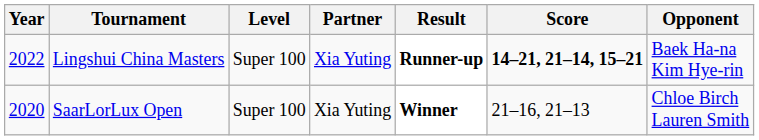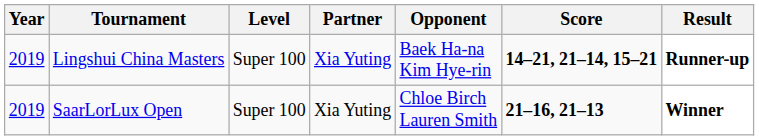 <table class="sortable wikitable" style="font-size: 90%;">
 <tr>
 <th>Year</th>
 <th>Tournament</th>
 <th>Level</th>
 <th>Partner</th>
+<th>Opponent</th>
+<th>Score</th>
 <th>Result</th>
-<th>Score</th>
-<th>Opponent</th>
 </tr>
 <tr>
-<td align="center"><a href='#'>2022</a></td>
+<td align="center"><a href='#'>2019</a></td>
 <td align="left"><a href='#'>Lingshui China Masters</a></td>
 <td align="left">Super 100</td>
 <td align="left"> <a href='#'>Xia Yuting</a></td>
+<td align="left"> <a href='#'>Baek Ha-na</a><br> <a href='#'>Kim Hye-rin</a></td>
+<td align="left"><strong>14–21, 21–14, 15–21</strong></td>
 <td style="text-align:left; background:white"> <strong>Runner-up</strong></td>
-<td align="left"><strong>14–21, 21–14, 15–21</strong></td>
-<td align="left"> <a href='#'>Baek Ha-na</a><br> <a href='#'>Kim Hye-rin</a></td>
 </tr>
 <tr>
-<td align="center"><a href='#'>2020</a></td>
+<td align="center"><a href='#'>2019</a></td>
 <td align="left"><a href='#'>SaarLorLux Open</a></td>
 <td align="left">Super 100</td>
 <td align="left"> Xia Yuting</td>
+<td align="left"> <a href='#'>Chloe Birch</a><br> <a href='#'>Lauren Smith</a></td>
+<td align="left"><strong>21–16, 21–13</strong></td>
 <td style="text-align:left; background:white"> <strong>Winner</strong></td>
-<td align="left">21–16, 21–13</td>
-<td align="left"> <a href='#'>Chloe Birch</a><br> <a href='#'>Lauren Smith</a></td>
 </tr>
 </table>
